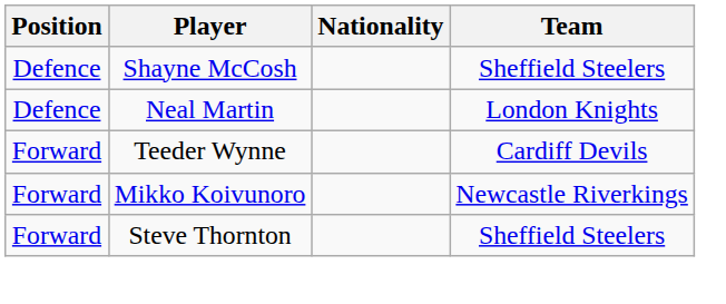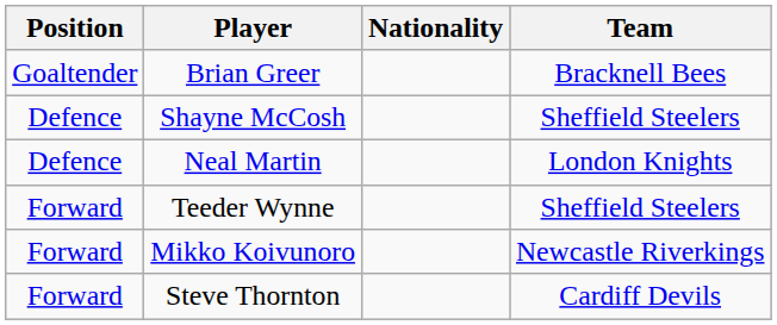 <table class="wikitable">
 <tr>
 <th>Position</th>
 <th>Player</th>
 <th>Nationality</th>
 <th>Team</th>
+</tr>
+<tr align="center">
+<td><a href='#'>Goaltender</a></td>
+<td><a href='#'>Brian Greer</a></td>
+<td></td>
+<td><a href='#'>Bracknell Bees</a></td>
 </tr>
 <tr align="center">
 <td><a href='#'>Defence</a></td>
 <td><a href='#'>Shayne McCosh</a></td>
 <td></td>
 <td><a href='#'>Sheffield Steelers</a></td>
 </tr>
 <tr align="center">
 <td><a href='#'>Defence</a></td>
 <td><a href='#'>Neal Martin</a></td>
 <td></td>
 <td><a href='#'>London Knights</a></td>
 </tr>
 <tr align="center">
 <td><a href='#'>Forward</a></td>
 <td>Teeder Wynne</td>
 <td></td>
-<td><a href='#'>Cardiff Devils</a></td>
+<td><a href='#'>Sheffield Steelers</a></td>
 </tr>
 <tr align="center">
 <td><a href='#'>Forward</a></td>
 <td><a href='#'>Mikko Koivunoro</a></td>
 <td></td>
 <td><a href='#'>Newcastle Riverkings</a></td>
 </tr>
 <tr align="center">
 <td><a href='#'>Forward</a></td>
 <td>Steve Thornton</td>
 <td></td>
-<td><a href='#'>Sheffield Steelers</a></td>
+<td><a href='#'>Cardiff Devils</a></td>
 </tr>
 </table>
